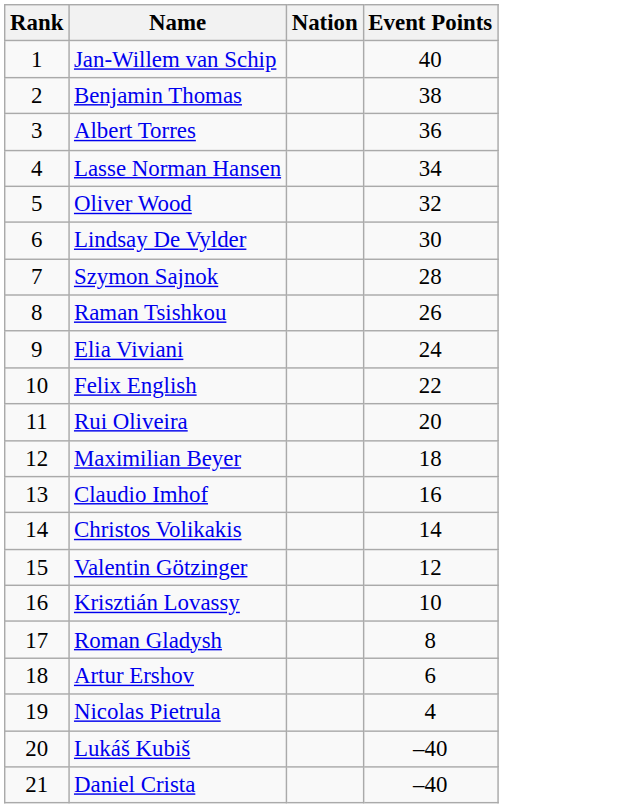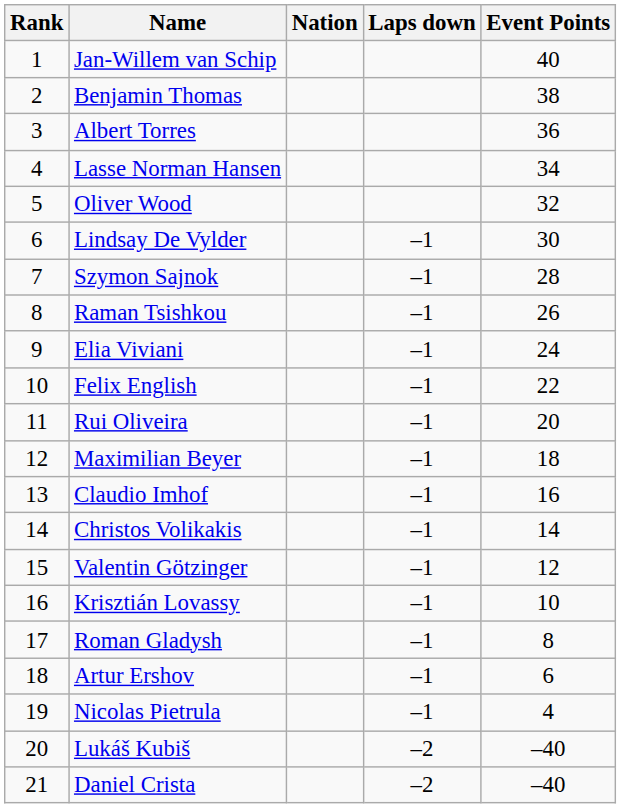 <table class="wikitable sortable" style="text-align:center">
 <tr>
 <th>Rank</th>
 <th>Name</th>
 <th>Nation</th>
+<th>Laps down</th>
 <th>Event Points</th>
 </tr>
 <tr>
 <td>1</td>
 <td align=left><a href='#'>Jan-Willem van Schip</a></td>
 <td align=left></td>
+<td></td>
 <td>40</td>
 </tr>
 <tr>
 <td>2</td>
 <td align=left><a href='#'>Benjamin Thomas</a></td>
 <td align=left></td>
+<td></td>
 <td>38</td>
 </tr>
 <tr>
 <td>3</td>
 <td align=left><a href='#'>Albert Torres</a></td>
 <td align=left></td>
+<td></td>
 <td>36</td>
 </tr>
 <tr>
 <td>4</td>
 <td align=left><a href='#'>Lasse Norman Hansen</a></td>
 <td align=left></td>
+<td></td>
 <td>34</td>
 </tr>
 <tr>
 <td>5</td>
 <td align=left><a href='#'>Oliver Wood</a></td>
 <td align=left></td>
+<td></td>
 <td>32</td>
 </tr>
 <tr>
 <td>6</td>
 <td align=left><a href='#'>Lindsay De Vylder</a></td>
 <td align=left></td>
+<td>–1</td>
 <td>30</td>
 </tr>
 <tr>
 <td>7</td>
 <td align=left><a href='#'>Szymon Sajnok</a></td>
 <td align=left></td>
+<td>–1</td>
 <td>28</td>
 </tr>
 <tr>
 <td>8</td>
 <td align=left><a href='#'>Raman Tsishkou</a></td>
 <td align=left></td>
+<td>–1</td>
 <td>26</td>
 </tr>
 <tr>
 <td>9</td>
 <td align=left><a href='#'>Elia Viviani</a></td>
 <td align=left></td>
+<td>–1</td>
 <td>24</td>
 </tr>
 <tr>
 <td>10</td>
 <td align=left><a href='#'>Felix English</a></td>
 <td align=left></td>
+<td>–1</td>
 <td>22</td>
 </tr>
 <tr>
 <td>11</td>
 <td align=left><a href='#'>Rui Oliveira</a></td>
 <td align=left></td>
+<td>–1</td>
 <td>20</td>
 </tr>
 <tr>
 <td>12</td>
 <td align=left><a href='#'>Maximilian Beyer</a></td>
 <td align=left></td>
+<td>–1</td>
 <td>18</td>
 </tr>
 <tr>
 <td>13</td>
 <td align=left><a href='#'>Claudio Imhof</a></td>
 <td align=left></td>
+<td>–1</td>
 <td>16</td>
 </tr>
 <tr>
 <td>14</td>
 <td align=left><a href='#'>Christos Volikakis</a></td>
 <td align=left></td>
+<td>–1</td>
 <td>14</td>
 </tr>
 <tr>
 <td>15</td>
 <td align=left><a href='#'>Valentin Götzinger</a></td>
 <td align=left></td>
+<td>–1</td>
 <td>12</td>
 </tr>
 <tr>
 <td>16</td>
 <td align=left><a href='#'>Krisztián Lovassy</a></td>
 <td align=left></td>
+<td>–1</td>
 <td>10</td>
 </tr>
 <tr>
 <td>17</td>
 <td align=left><a href='#'>Roman Gladysh</a></td>
 <td align=left></td>
+<td>–1</td>
 <td>8</td>
 </tr>
 <tr>
 <td>18</td>
 <td align=left><a href='#'>Artur Ershov</a></td>
 <td align=left></td>
+<td>–1</td>
 <td>6</td>
 </tr>
 <tr>
 <td>19</td>
 <td align=left><a href='#'>Nicolas Pietrula</a></td>
 <td align=left></td>
+<td>–1</td>
 <td>4</td>
 </tr>
 <tr>
 <td>20</td>
 <td align=left><a href='#'>Lukáš Kubiš</a></td>
 <td align=left></td>
+<td>–2</td>
 <td>–40</td>
 </tr>
 <tr>
 <td>21</td>
 <td align=left><a href='#'>Daniel Crista</a></td>
 <td align=left></td>
+<td>–2</td>
 <td>–40</td>
 </tr>
 </table>
